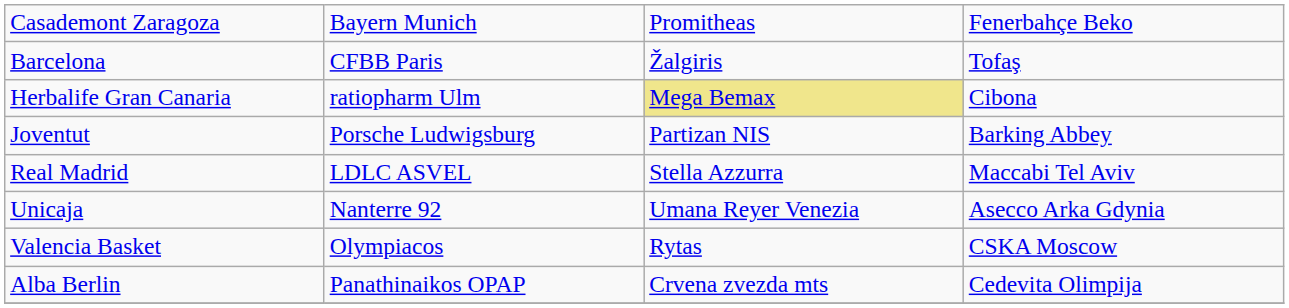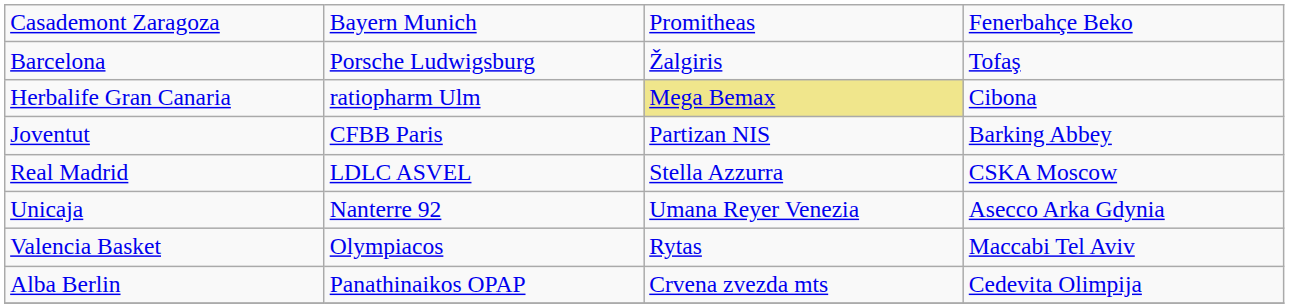 <table class="wikitable" style="white-space: nowrap;">
 <tr>
 <td width=210> <a href='#'>Casademont Zaragoza</a></td>
 <td width=210> <a href='#'>Bayern Munich</a></td>
 <td width=210> <a href='#'>Promitheas</a></td>
 <td width=210> <a href='#'>Fenerbahçe Beko</a></td>
 </tr>
 <tr>
 <td width=210> <a href='#'>Barcelona</a></td>
-<td width=210> <a href='#'>CFBB Paris</a></td>
+<td width=210> <a href='#'>Porsche Ludwigsburg</a></td>
 <td width=210> <a href='#'>Žalgiris</a></td>
 <td width=210> <a href='#'>Tofaş</a></td>
 </tr>
 <tr>
 <td width=210> <a href='#'>Herbalife Gran Canaria</a></td>
 <td width=210> <a href='#'>ratiopharm Ulm</a></td>
 <td width=210 style="background: khaki;"> <a href='#'>Mega Bemax</a></td>
 <td width=210> <a href='#'>Cibona</a></td>
 </tr>
 <tr>
 <td width=210> <a href='#'>Joventut</a></td>
-<td width=210> <a href='#'>Porsche Ludwigsburg</a></td>
+<td width=210> <a href='#'>CFBB Paris</a></td>
 <td width=210> <a href='#'>Partizan NIS</a></td>
 <td width=210> <a href='#'>Barking Abbey</a></td>
 </tr>
 <tr>
 <td width=210> <a href='#'>Real Madrid</a></td>
 <td width=210> <a href='#'>LDLC ASVEL</a></td>
 <td width=210> <a href='#'>Stella Azzurra</a></td>
-<td width=210> <a href='#'>Maccabi Tel Aviv</a></td>
+<td width=210> <a href='#'>CSKA Moscow</a></td>
 </tr>
 <tr>
 <td width=210> <a href='#'>Unicaja</a></td>
 <td width=210> <a href='#'>Nanterre 92</a></td>
 <td width=210> <a href='#'>Umana Reyer Venezia</a></td>
 <td width=210> <a href='#'>Asecco Arka Gdynia</a></td>
 </tr>
 <tr>
 <td width=210> <a href='#'>Valencia Basket</a></td>
 <td width=210> <a href='#'>Olympiacos</a></td>
 <td width=210> <a href='#'>Rytas</a></td>
-<td width=210> <a href='#'>CSKA Moscow</a></td>
+<td width=210> <a href='#'>Maccabi Tel Aviv</a></td>
 </tr>
 <tr>
 <td width=210> <a href='#'>Alba Berlin</a></td>
 <td width=210> <a href='#'>Panathinaikos OPAP</a></td>
 <td width=210> <a href='#'>Crvena zvezda mts</a></td>
 <td width=210> <a href='#'>Cedevita Olimpija</a></td>
 </tr>
 <tr>
 </tr>
 </table>
